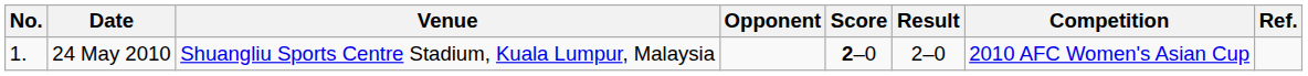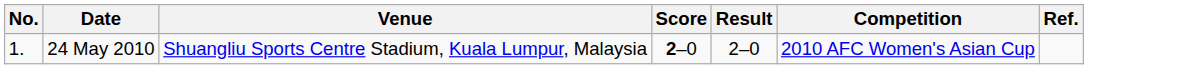 <table class="wikitable">
 <tr>
 <th>No.</th>
 <th>Date</th>
 <th>Venue</th>
-<th>Opponent</th>
 <th>Score</th>
 <th>Result</th>
 <th>Competition</th>
 <th>Ref.</th>
 </tr>
 <tr>
 <td>1.</td>
 <td>24 May 2010</td>
 <td><a href='#'>Shuangliu Sports Centre</a> Stadium, <a href='#'>Kuala Lumpur</a>, Malaysia</td>
-<td></td>
 <td align=center><strong>2</strong>–0</td>
 <td align=center>2–0</td>
 <td><a href='#'>2010  AFC Women's Asian Cup</a></td>
 <td></td>
 </tr>
 </table>
